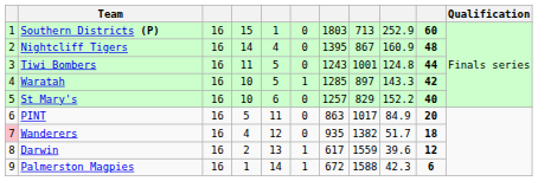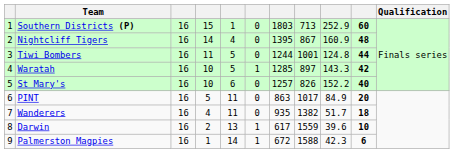 <table class="wikitable" style="text-align:center; margin-bottom:0">
 <tr>
 <th style="width:10px"></th>
 <th style="width:35%;">Team</th>
 <th style="width:30px;"></th>
 <th style="width:30px;"></th>
 <th style="width:30px;"></th>
 <th style="width:30px;"></th>
 <th style="width:30px;"></th>
 <th style="width:30px;"></th>
 <th style="width:30px;"></th>
 <th style="width:30px;"></th>
 <th>Qualification</th>
 </tr>
 <tr style="background:#ccffcc;">
 <td>1</td>
 <td style="text-align:left;"><a href='#'>Southern Districts</a> <strong>(P)</strong></td>
 <td>16</td>
 <td>15</td>
 <td>1</td>
 <td>0</td>
 <td>1803</td>
 <td>713</td>
 <td>252.9</td>
 <td><strong>60</strong></td>
 <td rowspan=5>Finals series</td>
 </tr>
 <tr style="background:#ccffcc;">
 <td>2</td>
 <td style="text-align:left;"><a href='#'>Nightcliff Tigers</a></td>
 <td>16</td>
 <td>14</td>
 <td>4</td>
 <td>0</td>
 <td>1395</td>
 <td>867</td>
 <td>160.9</td>
 <td><strong>48</strong></td>
 </tr>
 <tr style="background:#ccffcc;">
 <td>3</td>
 <td style="text-align:left;"><a href='#'>Tiwi Bombers</a></td>
 <td>16</td>
 <td>11</td>
 <td>5</td>
 <td>0</td>
-<td>1243</td>
+<td>1244</td>
 <td>1001</td>
 <td>124.8</td>
 <td><strong>44</strong></td>
 </tr>
 <tr style="background:#ccffcc;">
 <td>4</td>
 <td style="text-align:left;"><a href='#'>Waratah</a></td>
 <td>16</td>
 <td>10</td>
 <td>5</td>
 <td>1</td>
 <td>1285</td>
 <td>897</td>
 <td>143.3</td>
 <td><strong>42</strong></td>
 </tr>
 <tr style="background:#ccffcc;">
 <td>5</td>
 <td style="text-align:left;"><a href='#'>St Mary's</a></td>
 <td>16</td>
 <td>10</td>
 <td>6</td>
 <td>0</td>
 <td>1257</td>
-<td>829</td>
+<td>826</td>
 <td>152.2</td>
 <td><strong>40</strong></td>
 </tr>
 <tr>
 <td>6</td>
 <td style="text-align:left;"><a href='#'>PINT</a></td>
 <td>16</td>
 <td>5</td>
 <td>11</td>
 <td>0</td>
 <td>863</td>
 <td>1017</td>
 <td>84.9</td>
 <td><strong>20</strong></td>
 </tr>
 <tr>
-<td style="background: pink;">7</td>
+<td>7</td>
 <td style="text-align:left;"><a href='#'>Wanderers</a></td>
 <td>16</td>
 <td>4</td>
-<td>12</td>
+<td>11</td>
 <td>0</td>
 <td>935</td>
 <td>1382</td>
 <td>51.7</td>
 <td><strong>18</strong></td>
 </tr>
 <tr>
 <td>8</td>
 <td style="text-align:left;"><a href='#'>Darwin</a></td>
 <td>16</td>
 <td>2</td>
 <td>13</td>
 <td>1</td>
 <td>617</td>
 <td>1559</td>
 <td>39.6</td>
-<td><strong>12</strong></td>
+<td><strong>10</strong></td>
 </tr>
 <tr>
 <td>9</td>
 <td style="text-align:left;"><a href='#'>Palmerston Magpies</a></td>
 <td>16</td>
 <td>1</td>
 <td>14</td>
 <td>1</td>
 <td>672</td>
 <td>1588</td>
 <td>42.3</td>
 <td><strong>6</strong></td>
 </tr>
 </table>
